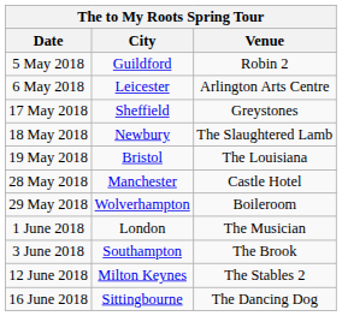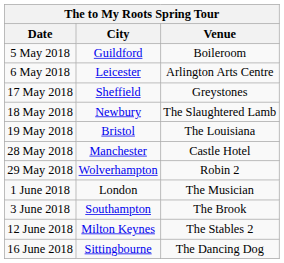 <table class="wikitable" style="text-align:center;">
 <tr>
 <th colspan="4">The to My Roots Spring Tour</th>
 </tr>
 <tr>
 <th>Date</th>
 <th>City</th>
 <th>Venue</th>
 </tr>
 <tr>
 <td>5 May 2018</td>
 <td><a href='#'>Guildford</a></td>
-<td>Robin 2</td>
+<td>Boileroom</td>
 </tr>
 <tr>
 <td>6 May 2018</td>
 <td><a href='#'>Leicester</a></td>
 <td>Arlington Arts Centre</td>
 </tr>
 <tr>
 <td>17 May 2018</td>
 <td><a href='#'>Sheffield</a></td>
 <td>Greystones</td>
 </tr>
 <tr>
 <td>18 May 2018</td>
 <td><a href='#'>Newbury</a></td>
 <td>The Slaughtered Lamb</td>
 </tr>
 <tr>
 <td>19 May 2018</td>
 <td><a href='#'>Bristol</a></td>
 <td>The Louisiana</td>
 </tr>
 <tr>
 <td>28 May 2018</td>
 <td><a href='#'>Manchester</a></td>
 <td>Castle Hotel</td>
 </tr>
 <tr>
 <td>29 May 2018</td>
 <td><a href='#'>Wolverhampton</a></td>
-<td>Boileroom</td>
+<td>Robin 2</td>
 </tr>
 <tr>
 <td>1 June 2018</td>
 <td>London</td>
 <td>The Musician</td>
 </tr>
 <tr>
 <td>3 June 2018</td>
 <td><a href='#'>Southampton</a></td>
 <td>The Brook</td>
 </tr>
 <tr>
 <td>12 June 2018</td>
 <td><a href='#'>Milton Keynes</a></td>
 <td>The Stables 2</td>
 </tr>
 <tr>
 <td>16 June 2018</td>
 <td><a href='#'>Sittingbourne</a></td>
 <td>The Dancing Dog</td>
 </tr>
 </table>
